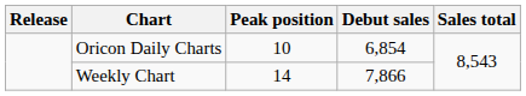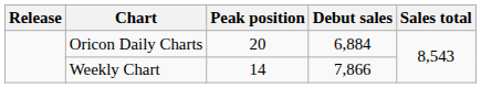 <table class="wikitable">
 <tr>
 <th>Release</th>
 <th>Chart</th>
 <th>Peak position</th>
 <th>Debut sales</th>
 <th>Sales total</th>
 </tr>
 <tr>
 <td rowspan="2"></td>
 <td>Oricon Daily Charts</td>
-<td align="center">10</td>
-<td align="center">6,854</td>
+<td align="center">20</td>
+<td align="center">6,884</td>
 <td rowspan="2" align="center">8,543</td>
 </tr>
 <tr>
 <td>Weekly Chart</td>
 <td align="center">14</td>
 <td align="center">7,866</td>
 </tr>
 </table>
